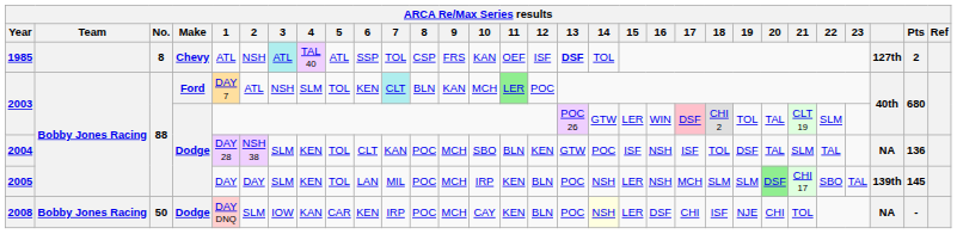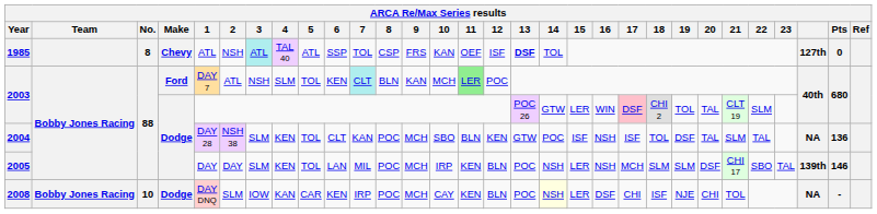 <table class="wikitable" style="text-align:center; font-size:75%">
 <tr>
 <th colspan=45><a href='#'>ARCA Re/Max Series</a> results</th>
 </tr>
 <tr>
 <th>Year</th>
 <th>Team</th>
 <th>No.</th>
 <th>Make</th>
 <th>1</th>
 <th>2</th>
 <th>3</th>
 <th>4</th>
 <th>5</th>
 <th>6</th>
 <th>7</th>
 <th>8</th>
 <th>9</th>
 <th>10</th>
 <th>11</th>
 <th>12</th>
 <th>13</th>
 <th>14</th>
 <th>15</th>
 <th>16</th>
 <th>17</th>
 <th>18</th>
 <th>19</th>
 <th>20</th>
 <th>21</th>
 <th>22</th>
 <th>23</th>
 <th></th>
 <th>Pts</th>
 <th>Ref</th>
 </tr>
 <tr>
 <th><a href='#'>1985</a></th>
 <th></th>
 <th>8</th>
 <th><a href='#'>Chevy</a></th>
 <td><a href='#'>ATL</a></td>
 <td><a href='#'>NSH</a></td>
 <td style="background: paleturquoise;"><a href='#'>ATL</a></td>
 <td style="background:#EFCFFF;"><a href='#'>TAL</a><br><small>40</small></td>
 <td><a href='#'>ATL</a></td>
 <td><a href='#'>SSP</a></td>
 <td><a href='#'>TOL</a></td>
 <td><a href='#'>CSP</a></td>
 <td><a href='#'>FRS</a></td>
 <td><a href='#'>KAN</a></td>
 <td><a href='#'>OEF</a></td>
 <td><a href='#'>ISF</a></td>
 <td><strong><a href='#'>DSF</a></strong></td>
 <td><a href='#'>TOL</a></td>
 <td colspan=9></td>
 <th>127th</th>
-<th>2</th>
+<th>0</th>
 <th></th>
 </tr>
 <tr>
 <th rowspan=2><a href='#'>2003</a></th>
 <th rowspan=4><a href='#'>Bobby Jones Racing</a></th>
 <th rowspan=4>88</th>
 <th><a href='#'>Ford</a></th>
 <td style="background:#FFDF9F;"><a href='#'>DAY</a><br><small>7</small></td>
 <td><a href='#'>ATL</a></td>
 <td><a href='#'>NSH</a></td>
 <td><a href='#'>SLM</a></td>
 <td><a href='#'>TOL</a></td>
 <td><a href='#'>KEN</a></td>
 <td style="background: paleturquoise;"><a href='#'>CLT</a></td>
 <td><a href='#'>BLN</a></td>
 <td><a href='#'>KAN</a></td>
 <td><a href='#'>MCH</a></td>
 <td style="background: lightgreen;"><a href='#'>LER</a></td>
 <td><a href='#'>POC</a></td>
 <td colspan=11></td>
 <th rowspan=2>40th</th>
 <th rowspan=2>680</th>
 <th rowspan=2></th>
 </tr>
 <tr>
 <th rowspan=3><a href='#'>Dodge</a></th>
 <td colspan=12></td>
 <td style="background:#EFCFFF;"><a href='#'>POC</a><br><small>26</small></td>
 <td><a href='#'>GTW</a></td>
 <td><a href='#'>LER</a></td>
 <td><a href='#'>WIN</a></td>
 <td style="background: pink;"><a href='#'>DSF</a></td>
 <td style="background:#DFDFDF;"><a href='#'>CHI</a><br><small>2</small></td>
 <td><a href='#'>TOL</a></td>
 <td><a href='#'>TAL</a></td>
 <td style="background:#DFFFDF;"><a href='#'>CLT</a><br><small>19</small></td>
 <td><a href='#'>SLM</a></td>
 <td></td>
 </tr>
 <tr>
 <th><a href='#'>2004</a></th>
 <td style="background:#EFCFFF;"><a href='#'>DAY</a><br><small>28</small></td>
 <td style="background:#EFCFFF;"><a href='#'>NSH</a><br><small>38</small></td>
 <td><a href='#'>SLM</a></td>
 <td><a href='#'>KEN</a></td>
 <td><a href='#'>TOL</a></td>
 <td><a href='#'>CLT</a></td>
 <td><a href='#'>KAN</a></td>
 <td><a href='#'>POC</a></td>
 <td><a href='#'>MCH</a></td>
 <td><a href='#'>SBO</a></td>
 <td><a href='#'>BLN</a></td>
 <td><a href='#'>KEN</a></td>
 <td><a href='#'>GTW</a></td>
 <td><a href='#'>POC</a></td>
 <td><a href='#'>ISF</a></td>
 <td><a href='#'>NSH</a></td>
 <td><a href='#'>ISF</a></td>
 <td><a href='#'>TOL</a></td>
 <td><a href='#'>DSF</a></td>
 <td><a href='#'>TAL</a></td>
 <td><a href='#'>SLM</a></td>
 <td><a href='#'>TAL</a></td>
 <td></td>
 <th>NA</th>
 <th>136</th>
 <th></th>
 </tr>
 <tr>
 <th><a href='#'>2005</a></th>
 <td><a href='#'>DAY</a></td>
 <td><a href='#'>DAY</a></td>
 <td><a href='#'>SLM</a></td>
 <td><a href='#'>KEN</a></td>
 <td><a href='#'>TOL</a></td>
 <td><a href='#'>LAN</a></td>
 <td><a href='#'>MIL</a></td>
 <td><a href='#'>POC</a></td>
 <td><a href='#'>MCH</a></td>
 <td><a href='#'>IRP</a></td>
 <td><a href='#'>KEN</a></td>
 <td><a href='#'>BLN</a></td>
 <td><a href='#'>POC</a></td>
 <td><a href='#'>NSH</a></td>
 <td><a href='#'>LER</a></td>
 <td><a href='#'>NSH</a></td>
 <td><a href='#'>MCH</a></td>
 <td><a href='#'>SLM</a></td>
 <td><a href='#'>SLM</a></td>
-<td style="background: lightgreen;"><a href='#'>DSF</a></td>
+<td><a href='#'>DSF</a></td>
 <td style="background:#DFFFDF;"><a href='#'>CHI</a><br><small>17</small></td>
 <td><a href='#'>SBO</a></td>
 <td><a href='#'>TAL</a></td>
 <th>139th</th>
-<th>145</th>
+<th>146</th>
 <th></th>
 </tr>
 <tr>
 <th><a href='#'>2008</a></th>
 <th><a href='#'>Bobby Jones Racing</a></th>
-<th>50</th>
+<th>10</th>
 <th><a href='#'>Dodge</a></th>
 <td style="background:#FFCFCF;"><a href='#'>DAY</a><br><small>DNQ</small></td>
 <td><a href='#'>SLM</a></td>
 <td><a href='#'>IOW</a></td>
 <td><a href='#'>KAN</a></td>
 <td><a href='#'>CAR</a></td>
 <td><a href='#'>KEN</a></td>
 <td><a href='#'>IRP</a></td>
 <td><a href='#'>POC</a></td>
 <td><a href='#'>MCH</a></td>
 <td><a href='#'>CAY</a></td>
 <td><a href='#'>KEN</a></td>
 <td><a href='#'>BLN</a></td>
 <td><a href='#'>POC</a></td>
 <td style="background: lightyellow;"><a href='#'>NSH</a></td>
 <td><a href='#'>LER</a></td>
 <td><a href='#'>DSF</a></td>
 <td><a href='#'>CHI</a></td>
 <td><a href='#'>ISF</a></td>
 <td><a href='#'>NJE</a></td>
 <td><a href='#'>CHI</a></td>
 <td><a href='#'>TOL</a></td>
 <td colspan=2></td>
 <th>NA</th>
 <th>-</th>
 <th></th>
 </tr>
 </table>
